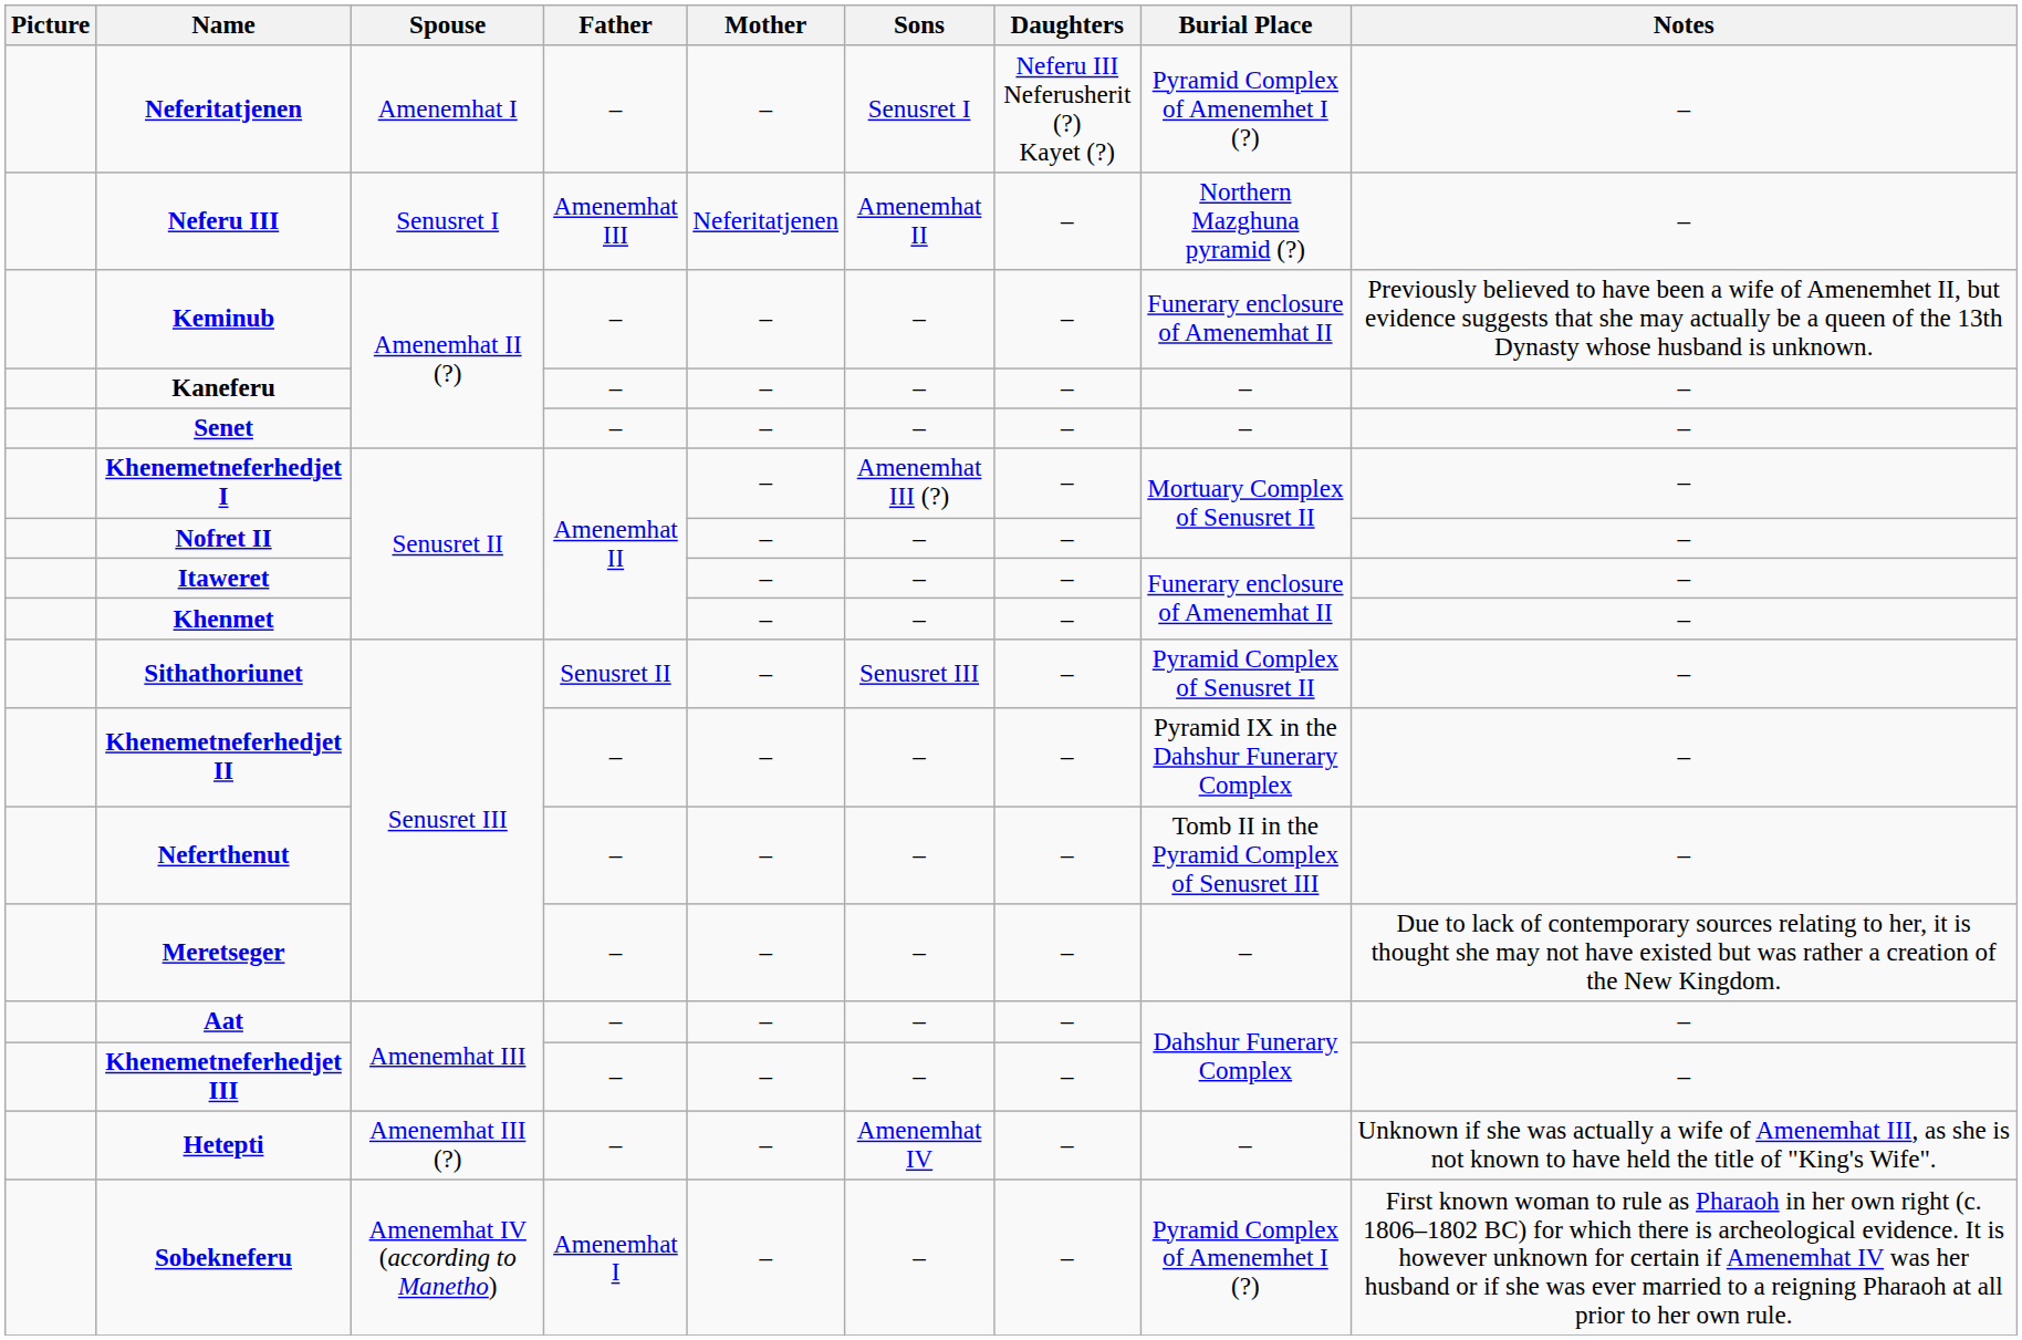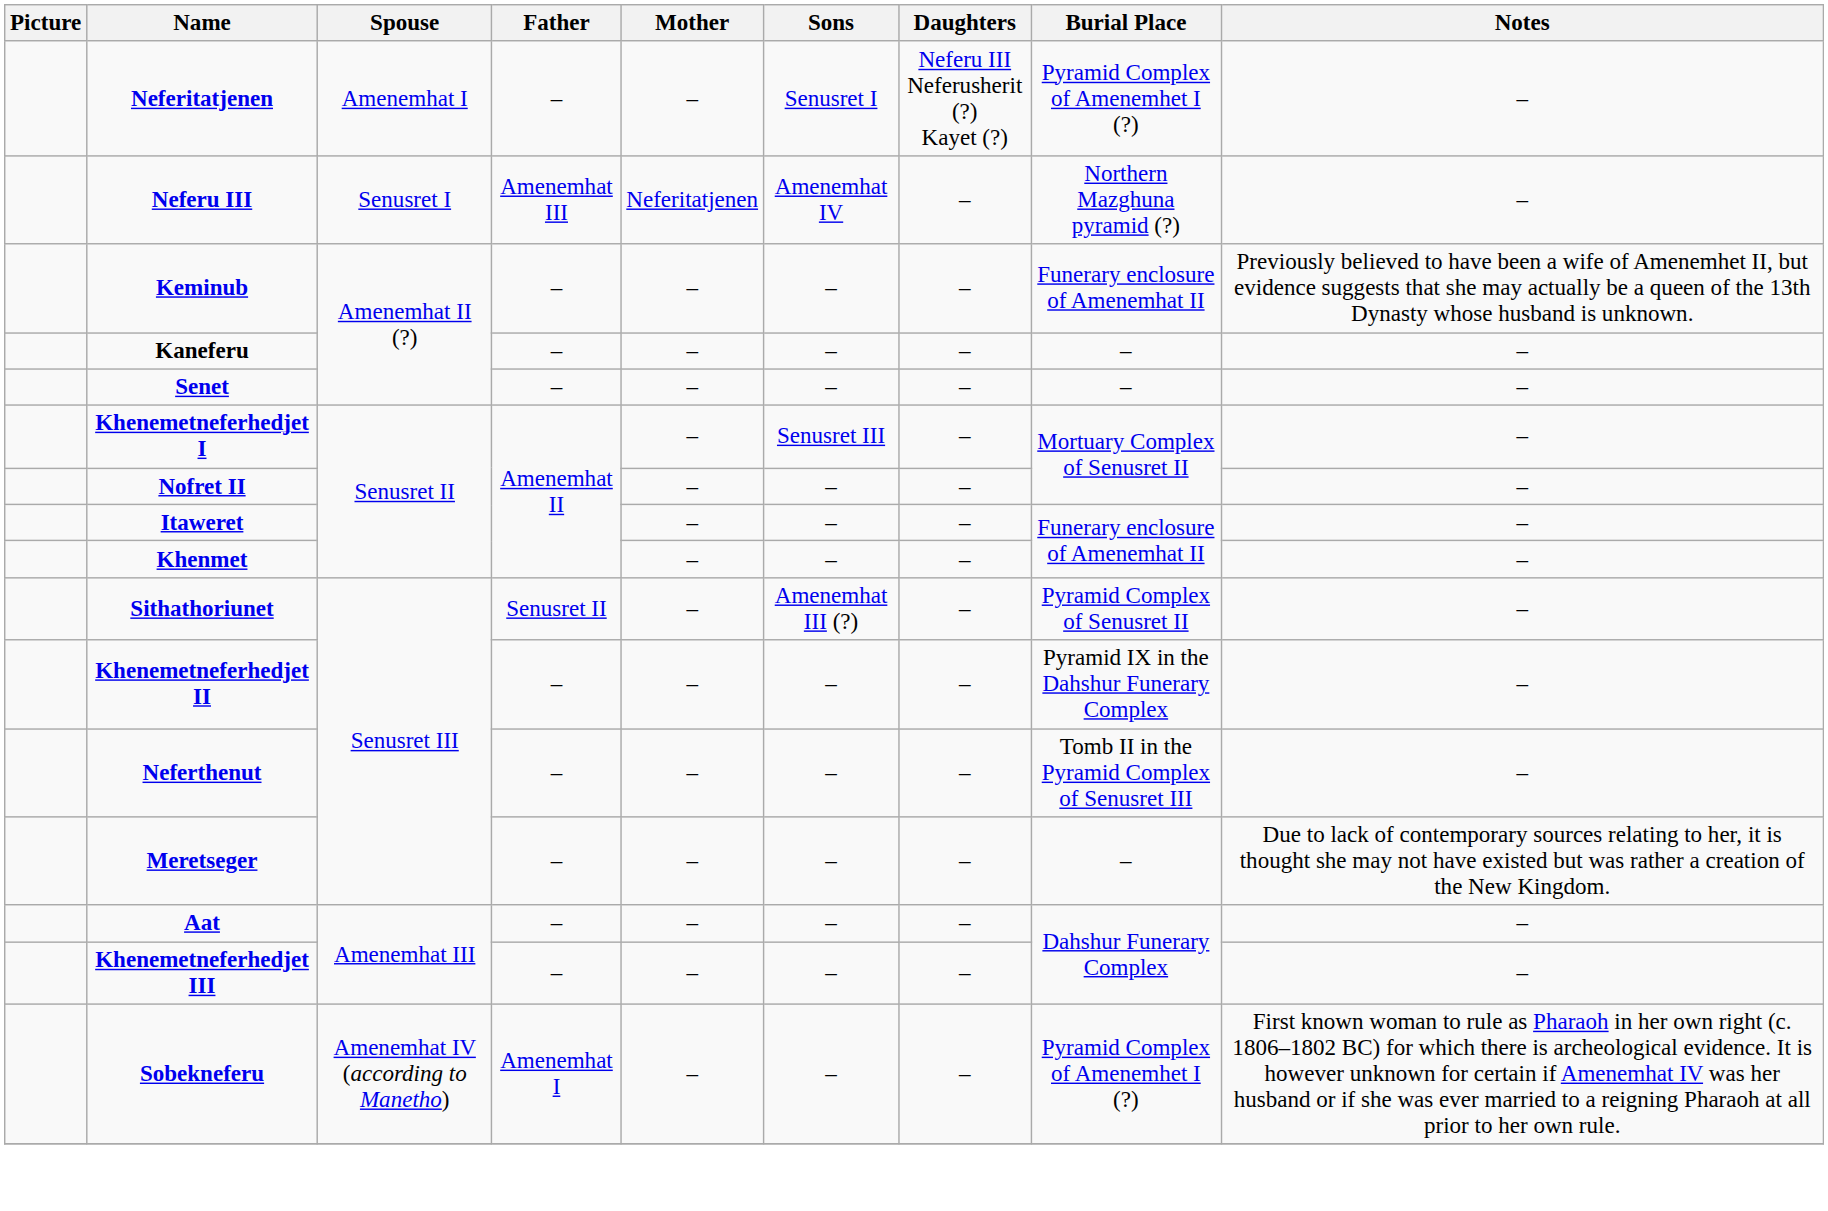 <table width=100% class="wikitable" style="text-align:center;">
 <tr>
 <th>Picture</th>
 <th>Name</th>
 <th>Spouse</th>
 <th>Father</th>
 <th>Mother</th>
 <th>Sons</th>
 <th>Daughters</th>
 <th>Burial Place</th>
 <th>Notes</th>
 </tr>
 <tr>
 <td></td>
 <td><strong><a href='#'>Neferitatjenen</a></strong></td>
 <td><a href='#'>Amenemhat I</a></td>
 <td>–</td>
 <td>–</td>
 <td><a href='#'>Senusret I</a></td>
 <td><a href='#'>Neferu III</a><br>Neferusherit (?)<br>Kayet (?)</td>
 <td><a href='#'>Pyramid Complex of Amenemhet I</a> (?)</td>
 <td>–</td>
 </tr>
 <tr>
 <td></td>
 <td><strong><a href='#'>Neferu III</a></strong></td>
 <td><a href='#'>Senusret I</a></td>
 <td><a href='#'>Amenemhat III</a></td>
 <td><a href='#'>Neferitatjenen</a></td>
-<td><a href='#'>Amenemhat II</a></td>
+<td><a href='#'>Amenemhat IV</a></td>
 <td>–</td>
 <td><a href='#'>Northern Mazghuna pyramid</a> (?)</td>
 <td>–</td>
 </tr>
 <tr>
 <td></td>
 <td><strong><a href='#'>Keminub</a></strong></td>
 <td rowspan="3"><a href='#'>Amenemhat II</a> (?)</td>
 <td>–</td>
 <td>–</td>
 <td>–</td>
 <td>–</td>
 <td><a href='#'>Funerary enclosure of Amenemhat II</a></td>
 <td>Previously believed to have been a wife of Amenemhet II, but evidence suggests that she may actually be a queen of the 13th Dynasty whose husband is unknown.</td>
 </tr>
 <tr>
 <td></td>
 <td><strong>Kaneferu</strong><br></td>
 <td>–</td>
 <td>–</td>
 <td>–</td>
 <td>–</td>
 <td>–</td>
 <td>–</td>
 </tr>
 <tr>
 <td></td>
 <td><a href='#'><strong>Senet</strong></a><br></td>
 <td>–</td>
 <td>–</td>
 <td>–</td>
 <td>–</td>
 <td>–</td>
 <td>–</td>
 </tr>
 <tr>
 <td></td>
 <td><strong><a href='#'>Khenemetneferhedjet I</a></strong></td>
 <td rowspan="4"><a href='#'>Senusret II</a></td>
 <td rowspan="4"><a href='#'>Amenemhat II</a></td>
 <td>–</td>
-<td><a href='#'>Amenemhat III</a> (?)</td>
+<td><a href='#'>Senusret III</a></td>
 <td>–</td>
 <td rowspan="2"><a href='#'>Mortuary Complex of Senusret II</a></td>
 <td>–</td>
 </tr>
 <tr>
 <td></td>
 <td><strong><a href='#'>Nofret II</a></strong></td>
 <td>–</td>
 <td>–</td>
 <td>–</td>
 <td>–</td>
 </tr>
 <tr>
 <td></td>
 <td><strong><a href='#'>Itaweret</a></strong></td>
 <td>–</td>
 <td>–</td>
 <td>–</td>
 <td rowspan="2"><a href='#'>Funerary enclosure of Amenemhat II</a></td>
 <td>–</td>
 </tr>
 <tr>
 <td></td>
 <td><strong><a href='#'>Khenmet</a></strong></td>
 <td>–</td>
 <td>–</td>
 <td>–</td>
 <td>–</td>
 </tr>
 <tr>
 <td></td>
 <td><strong><a href='#'>Sithathoriunet</a></strong></td>
 <td rowspan="4"><a href='#'>Senusret III</a></td>
 <td><a href='#'>Senusret II</a></td>
 <td>–</td>
-<td><a href='#'>Senusret III</a></td>
+<td><a href='#'>Amenemhat III</a> (?)</td>
 <td>–</td>
 <td><a href='#'>Pyramid Complex of Senusret II</a></td>
 <td>–</td>
 </tr>
 <tr>
 <td></td>
 <td><strong><a href='#'>Khenemetneferhedjet II</a></strong></td>
 <td>–</td>
 <td>–</td>
 <td>–</td>
 <td>–</td>
 <td>Pyramid IX in the <a href='#'>Dahshur Funerary Complex</a></td>
 <td>–</td>
 </tr>
 <tr>
 <td></td>
 <td><strong><a href='#'>Neferthenut</a></strong></td>
 <td>–</td>
 <td>–</td>
 <td>–</td>
 <td>–</td>
 <td>Tomb II in the <a href='#'>Pyramid Complex of Senusret III</a></td>
 <td>–</td>
 </tr>
 <tr>
 <td></td>
 <td><strong><a href='#'>Meretseger</a></strong></td>
 <td>–</td>
 <td>–</td>
 <td>–</td>
 <td>–</td>
 <td>–</td>
 <td>Due to lack of contemporary sources relating to her, it is thought she may not have existed but was rather a creation of the New Kingdom.</td>
 </tr>
 <tr>
 <td></td>
 <td><strong><a href='#'>Aat</a></strong></td>
 <td rowspan="2"><a href='#'>Amenemhat III</a></td>
 <td>–</td>
 <td>–</td>
 <td>–</td>
 <td>–</td>
 <td rowspan="2"><a href='#'>Dahshur Funerary Complex</a></td>
 <td>–</td>
 </tr>
 <tr>
 <td></td>
 <td><strong><a href='#'>Khenemetneferhedjet III</a></strong></td>
 <td>–</td>
 <td>–</td>
 <td>–</td>
 <td>–</td>
 <td>–</td>
 </tr>
 <tr>
 <td></td>
-<td><a href='#'><strong>Hetepti</strong></a><br></td>
-<td><a href='#'>Amenemhat III</a> (?)</td>
-<td>–</td>
-<td>–</td>
-<td><a href='#'>Amenemhat IV</a></td>
-<td>–</td>
-<td>–</td>
-<td>Unknown if she was actually a wife of <a href='#'>Amenemhat III</a>, as she is not known to have held the title of "King's Wife".</td>
-</tr>
-<tr>
-<td></td>
 <td><strong><a href='#'>Sobekneferu</a></strong></td>
 <td><a href='#'>Amenemhat IV</a> (<em>according to <a href='#'>Manetho</a></em>)</td>
 <td><a href='#'>Amenemhat I</a></td>
 <td>–</td>
 <td>–</td>
 <td>–</td>
 <td><a href='#'>Pyramid Complex of Amenemhet I</a> (?)</td>
 <td>First known woman to rule as <a href='#'>Pharaoh</a> in her own right (c. 1806–1802 BC) for which there is archeological evidence. It is however unknown for certain if <a href='#'>Amenemhat IV</a> was her husband or if she was ever married to a reigning Pharaoh at all prior to her own rule.</td>
 </tr>
 <tr>
 </tr>
 </table>
